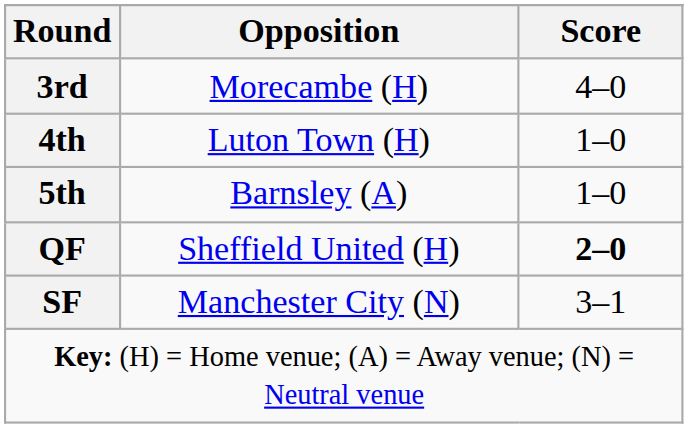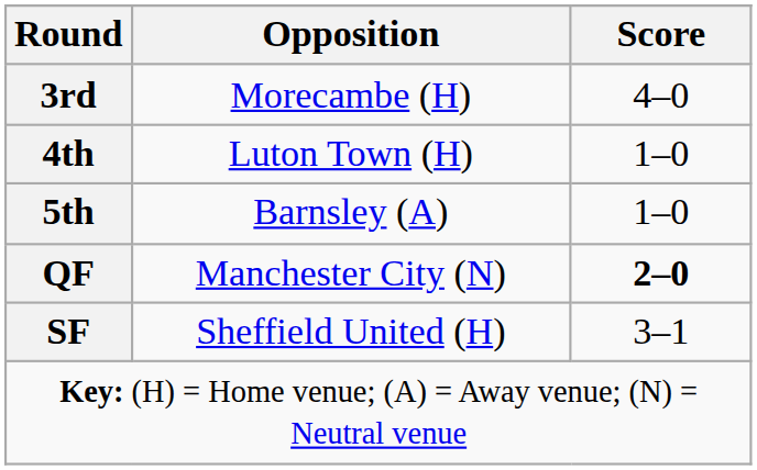 <table class="wikitable plainrowheaders" style="text-align:center;margin:0">
 <tr>
 </tr>
 <tr>
 <th scope="col" style="width:25px">Round</th>
 <th scope="col" style="width:180px">Opposition</th>
 <th scope="col" style="width:70px">Score</th>
 </tr>
 <tr>
 <th scope=row style="text-align:center">3rd</th>
 <td><a href='#'>Morecambe</a> (<a href='#'>H</a>)</td>
 <td>4–0<br></td>
 </tr>
 <tr>
 <th scope=row style="text-align:center">4th</th>
 <td><a href='#'>Luton Town</a> (<a href='#'>H</a>)</td>
 <td>1–0</td>
 </tr>
 <tr>
 <th scope=row style="text-align:center">5th</th>
 <td><a href='#'>Barnsley</a> (<a href='#'>A</a>)</td>
 <td>1–0</td>
 </tr>
 <tr>
 <th scope=row style="text-align:center">QF</th>
-<td><a href='#'>Sheffield United</a> (<a href='#'>H</a>)</td>
+<td><a href='#'>Manchester City</a> (<a href='#'>N</a>)</td>
 <td><strong>2–0</strong></td>
 </tr>
 <tr>
 <th scope=row style="text-align:center">SF</th>
-<td><a href='#'>Manchester City</a> (<a href='#'>N</a>)</td>
+<td><a href='#'>Sheffield United</a> (<a href='#'>H</a>)</td>
 <td>3–1</td>
 </tr>
 <tr>
 <td colspan="3"><small><strong>Key:</strong> (H) = Home venue; (A) = Away venue; (N) = <a href='#'>Neutral venue</a></small></td>
 </tr>
 </table>
